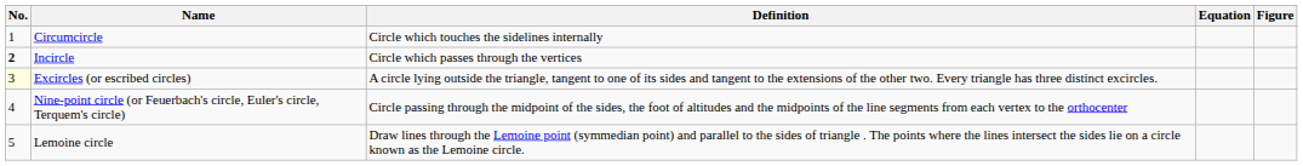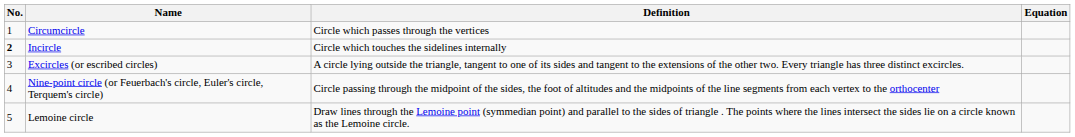 <table class="wikitable">
 <tr>
 <th>No.</th>
 <th>Name</th>
 <th>Definition</th>
 <th>Equation</th>
-<th>Figure</th>
 </tr>
 <tr>
 <td>1</td>
 <td><a href='#'>Circumcircle</a></td>
-<td>Circle which touches the sidelines internally</td>
+<td>Circle which passes through the vertices</td>
 <td style="text-align: center;"></td>
-<td></td>
 </tr>
 <tr>
 <td><strong>2</strong></td>
 <td><a href='#'>Incircle</a></td>
-<td>Circle which passes through the vertices</td>
+<td>Circle which touches the sidelines internally</td>
 <td style="text-align: center;"></td>
-<td></td>
 </tr>
 <tr>
-<td style="background: lightyellow;">3</td>
+<td>3</td>
 <td><a href='#'>Excircles</a> (or escribed circles)</td>
 <td>A circle lying outside the triangle, tangent to one of its sides and tangent to the extensions of the other two. Every triangle has three distinct excircles.</td>
 <td style="text-align: center;"></td>
-<td><br></td>
 </tr>
 <tr>
 <td>4</td>
 <td><a href='#'>Nine-point circle</a> (or Feuerbach's circle, Euler's circle, Terquem's circle)</td>
 <td>Circle passing through the midpoint of the sides, the foot of altitudes and the midpoints of the line segments from each vertex to the <a href='#'>orthocenter</a></td>
 <td style="text-align: center;"></td>
-<td></td>
 </tr>
 <tr>
 <td>5</td>
 <td>Lemoine circle</td>
 <td>Draw lines through the <a href='#'>Lemoine point</a> (symmedian point)  and parallel to the sides of triangle . The points where the lines intersect the sides  lie on a circle known as the Lemoine circle.</td>
 <td></td>
-<td></td>
 </tr>
 </table>
